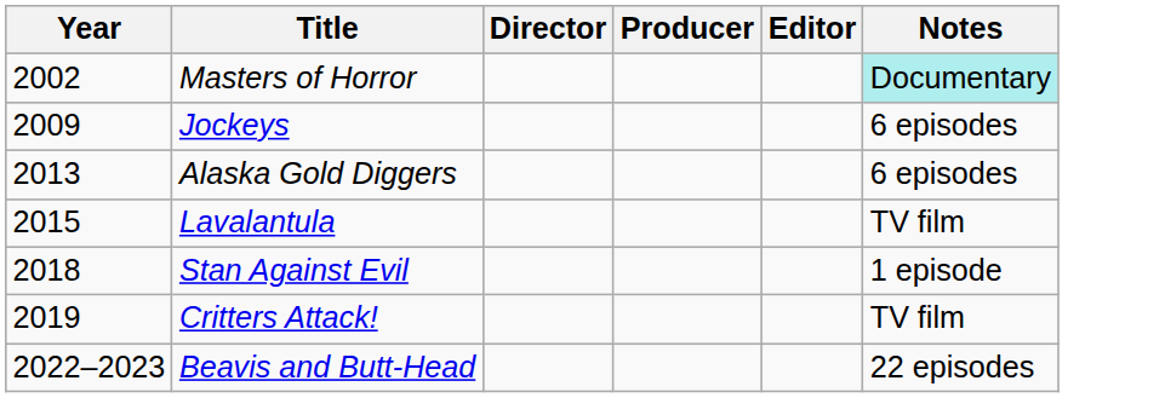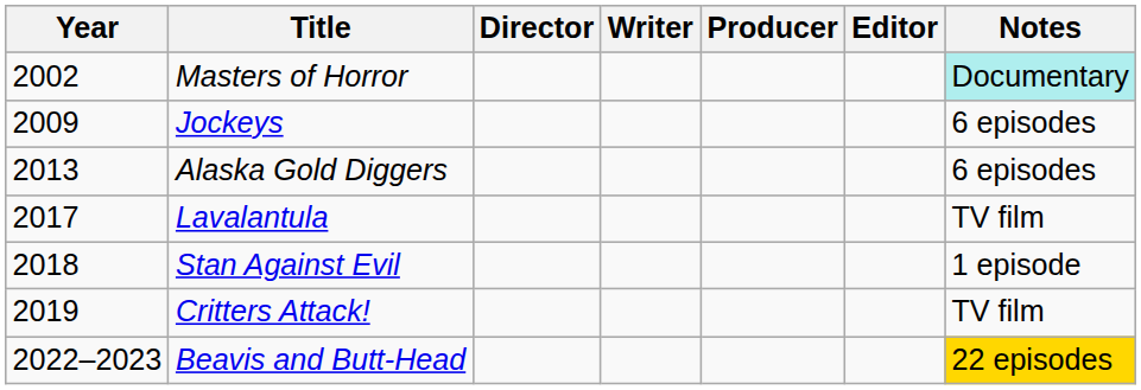 <table class="wikitable sortable">
 <tr>
 <th>Year</th>
 <th>Title</th>
 <th>Director</th>
+<th>Writer</th>
 <th>Producer</th>
 <th>Editor</th>
 <th>Notes</th>
 </tr>
 <tr>
 <td>2002</td>
 <td><em>Masters of Horror</em></td>
+<td></td>
 <td></td>
 <td></td>
 <td></td>
 <td style="background: paleturquoise;">Documentary</td>
 </tr>
 <tr>
 <td>2009</td>
 <td><em><a href='#'>Jockeys</a></em></td>
 <td></td>
 <td></td>
 <td></td>
+<td></td>
 <td>6 episodes</td>
 </tr>
 <tr>
 <td>2013</td>
 <td><em>Alaska Gold Diggers</em></td>
 <td></td>
 <td></td>
 <td></td>
+<td></td>
 <td>6 episodes</td>
 </tr>
 <tr>
-<td>2015</td>
+<td>2017</td>
 <td><em><a href='#'>Lavalantula</a></em></td>
+<td></td>
 <td></td>
 <td></td>
 <td></td>
 <td>TV film</td>
 </tr>
 <tr>
 <td>2018</td>
 <td><em><a href='#'>Stan Against Evil</a></em></td>
 <td></td>
 <td></td>
 <td></td>
+<td></td>
 <td>1 episode</td>
 </tr>
 <tr>
 <td>2019</td>
 <td><em><a href='#'>Critters Attack!</a></em></td>
+<td></td>
 <td></td>
 <td></td>
 <td></td>
 <td>TV film</td>
 </tr>
 <tr>
 <td>2022–2023</td>
 <td><em><a href='#'>Beavis and Butt-Head</a></em></td>
 <td></td>
 <td></td>
 <td></td>
-<td>22 episodes</td>
+<td></td>
+<td style="background: gold;">22 episodes</td>
 </tr>
 </table>
